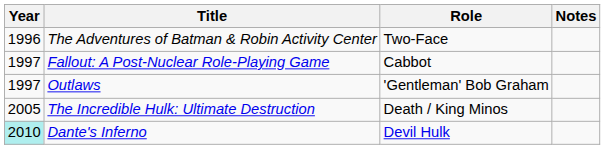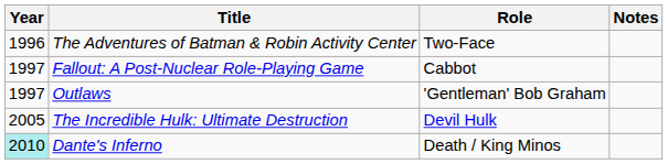 <table class = "wikitable sortable">
 <tr>
 <th>Year</th>
 <th>Title</th>
 <th>Role</th>
 <th>Notes</th>
 </tr>
 <tr>
 <td>1996</td>
 <td><em>The Adventures of Batman & Robin Activity Center</em></td>
 <td>Two-Face</td>
 <td></td>
 </tr>
 <tr>
 <td>1997</td>
 <td><em><a href='#'>Fallout: A Post-Nuclear Role-Playing Game</a></em></td>
 <td>Cabbot</td>
 <td></td>
 </tr>
 <tr>
 <td>1997</td>
 <td><em><a href='#'>Outlaws</a></em></td>
 <td>'Gentleman' Bob Graham</td>
 <td></td>
 </tr>
 <tr>
 <td>2005</td>
 <td><em><a href='#'>The Incredible Hulk: Ultimate Destruction</a></em></td>
-<td>Death / King Minos</td>
+<td><a href='#'>Devil Hulk</a></td>
 <td></td>
 </tr>
 <tr>
 <td style="background: paleturquoise;">2010</td>
 <td><em><a href='#'>Dante's Inferno</a></em></td>
-<td><a href='#'>Devil Hulk</a></td>
+<td>Death / King Minos</td>
 <td></td>
 </tr>
 </table>
